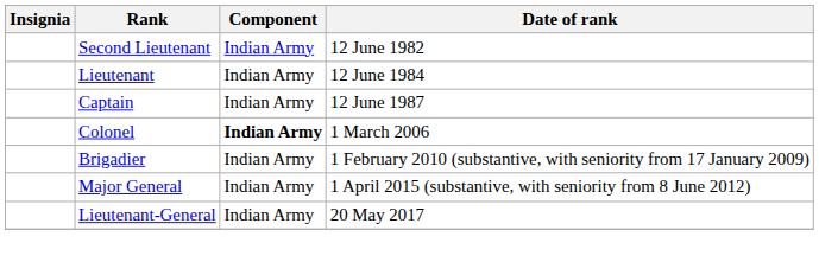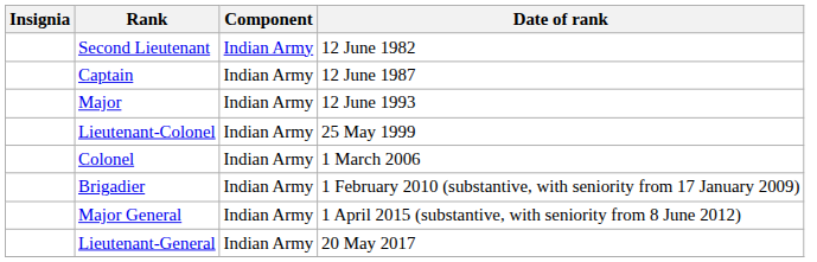 <table class="wikitable" style="background:white">
 <tr>
 <th>Insignia</th>
 <th>Rank</th>
 <th>Component</th>
 <th>Date of rank</th>
 </tr>
 <tr>
 <td align="center"></td>
 <td><a href='#'>Second Lieutenant</a></td>
 <td><a href='#'>Indian Army</a></td>
 <td>12 June 1982</td>
 </tr>
 <tr>
 <td align="center"></td>
-<td><a href='#'>Lieutenant</a></td>
-<td>Indian Army</td>
-<td>12 June 1984</td>
-</tr>
-<tr>
-<td align="center"></td>
 <td><a href='#'>Captain</a></td>
 <td>Indian Army</td>
 <td>12 June 1987</td>
 </tr>
 <tr>
 <td align="center"></td>
+<td><a href='#'>Major</a></td>
+<td>Indian Army</td>
+<td>12 June 1993</td>
+</tr>
+<tr>
+<td align="center"></td>
+<td><a href='#'>Lieutenant-Colonel</a></td>
+<td>Indian Army</td>
+<td>25 May 1999</td>
+</tr>
+<tr>
+<td align="center"></td>
 <td><a href='#'>Colonel</a></td>
-<td><strong>Indian Army</strong></td>
+<td>Indian Army</td>
 <td>1 March 2006</td>
 </tr>
 <tr>
 <td align="center"></td>
 <td><a href='#'>Brigadier</a></td>
 <td>Indian Army</td>
 <td>1 February 2010 (substantive, with seniority from 17 January 2009)</td>
 </tr>
 <tr>
 <td align="center"></td>
 <td><a href='#'>Major General</a></td>
 <td>Indian Army</td>
 <td>1 April 2015 (substantive, with seniority from 8 June 2012)</td>
 </tr>
 <tr>
 <td align="center"></td>
 <td><a href='#'>Lieutenant-General</a></td>
 <td>Indian Army</td>
 <td>20 May 2017</td>
 </tr>
 <tr>
 </tr>
 </table>
